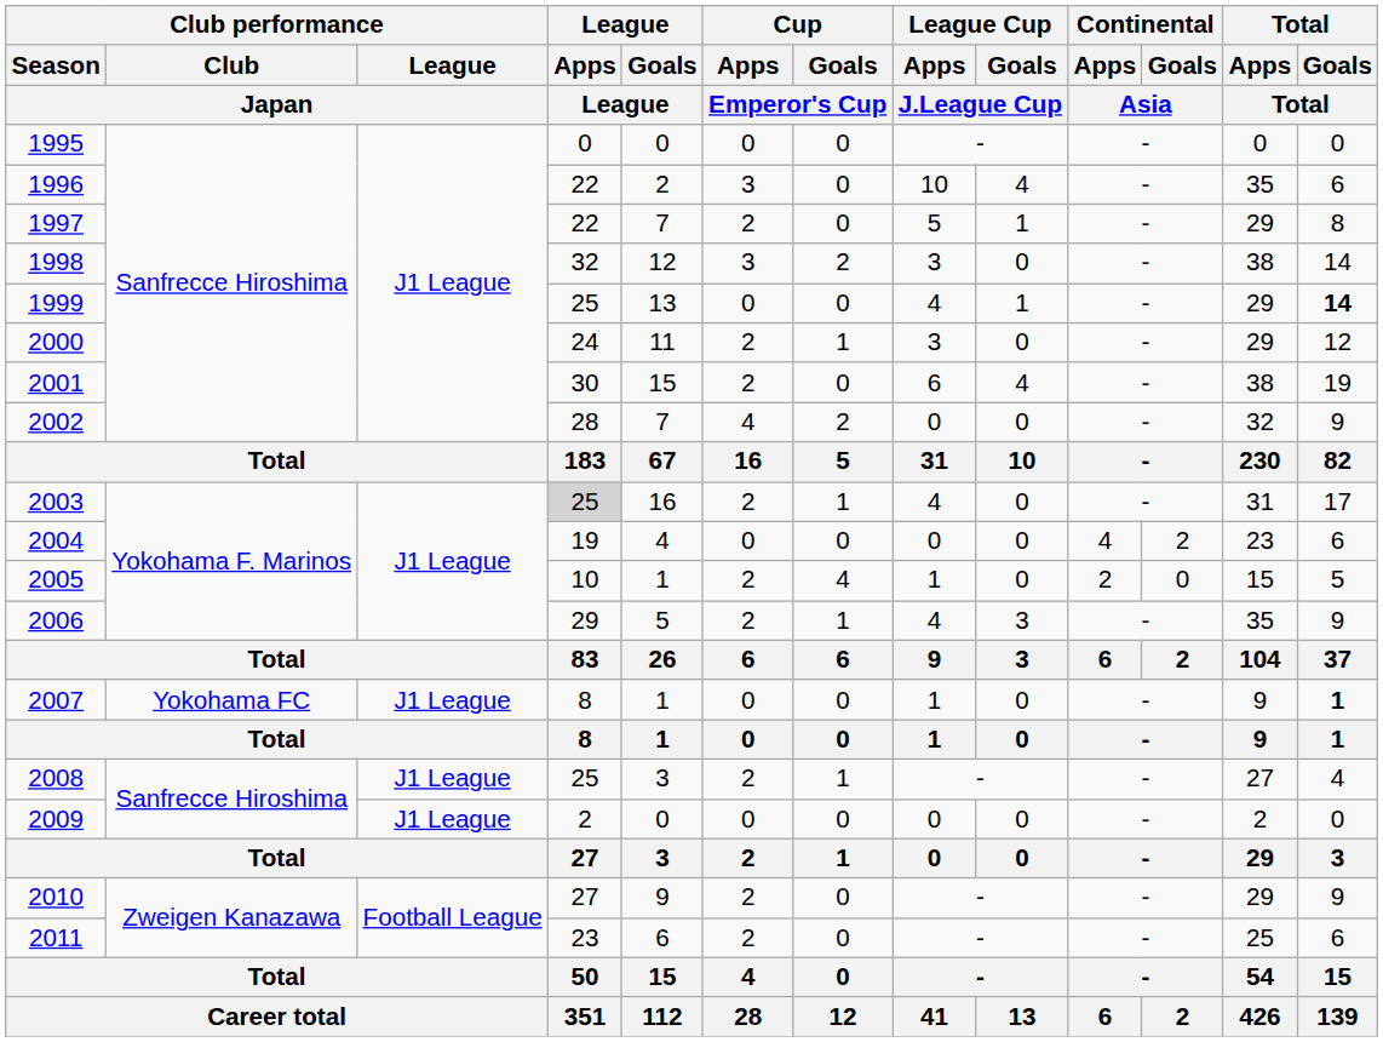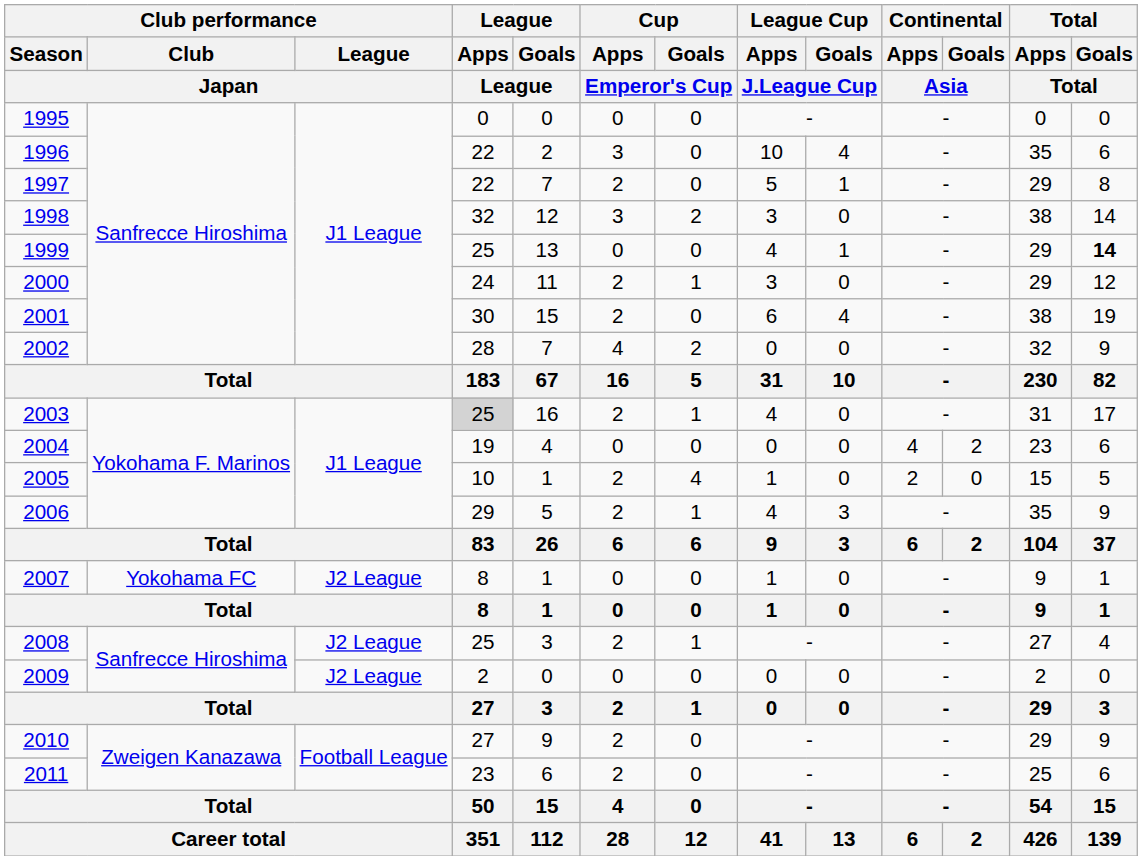 <table class="wikitable" style="text-align:center">
 <tr>
 <th colspan=3>Club performance</th>
 <th colspan=2>League</th>
 <th colspan=2>Cup</th>
 <th colspan=2>League Cup</th>
 <th colspan=2>Continental</th>
 <th colspan=2>Total</th>
 </tr>
 <tr>
 <th>Season</th>
 <th>Club</th>
 <th>League</th>
 <th>Apps</th>
 <th>Goals</th>
 <th>Apps</th>
 <th>Goals</th>
 <th>Apps</th>
 <th>Goals</th>
 <th>Apps</th>
 <th>Goals</th>
 <th>Apps</th>
 <th>Goals</th>
 </tr>
 <tr>
 <th colspan=3>Japan</th>
 <th colspan=2>League</th>
 <th colspan=2><a href='#'>Emperor's Cup</a></th>
 <th colspan=2><a href='#'>J.League Cup</a></th>
 <th colspan=2><a href='#'>Asia</a></th>
 <th colspan=2>Total</th>
 </tr>
 <tr>
 <td><a href='#'>1995</a></td>
 <td rowspan="8"><a href='#'>Sanfrecce Hiroshima</a></td>
 <td rowspan="8"><a href='#'>J1 League</a></td>
 <td>0</td>
 <td>0</td>
 <td>0</td>
 <td>0</td>
 <td colspan="2">-</td>
 <td colspan="2">-</td>
 <td>0</td>
 <td>0</td>
 </tr>
 <tr>
 <td><a href='#'>1996</a></td>
 <td>22</td>
 <td>2</td>
 <td>3</td>
 <td>0</td>
 <td>10</td>
 <td>4</td>
 <td colspan="2">-</td>
 <td>35</td>
 <td>6</td>
 </tr>
 <tr>
 <td><a href='#'>1997</a></td>
 <td>22</td>
 <td>7</td>
 <td>2</td>
 <td>0</td>
 <td>5</td>
 <td>1</td>
 <td colspan="2">-</td>
 <td>29</td>
 <td>8</td>
 </tr>
 <tr>
 <td><a href='#'>1998</a></td>
 <td>32</td>
 <td>12</td>
 <td>3</td>
 <td>2</td>
 <td>3</td>
 <td>0</td>
 <td colspan="2">-</td>
 <td>38</td>
 <td>14</td>
 </tr>
 <tr>
 <td><a href='#'>1999</a></td>
 <td>25</td>
 <td>13</td>
 <td>0</td>
 <td>0</td>
 <td>4</td>
 <td>1</td>
 <td colspan="2">-</td>
 <td>29</td>
 <td><strong>14</strong></td>
 </tr>
 <tr>
 <td><a href='#'>2000</a></td>
 <td>24</td>
 <td>11</td>
 <td>2</td>
 <td>1</td>
 <td>3</td>
 <td>0</td>
 <td colspan="2">-</td>
 <td>29</td>
 <td>12</td>
 </tr>
 <tr>
 <td><a href='#'>2001</a></td>
 <td>30</td>
 <td>15</td>
 <td>2</td>
 <td>0</td>
 <td>6</td>
 <td>4</td>
 <td colspan="2">-</td>
 <td>38</td>
 <td>19</td>
 </tr>
 <tr>
 <td><a href='#'>2002</a></td>
 <td>28</td>
 <td>7</td>
 <td>4</td>
 <td>2</td>
 <td>0</td>
 <td>0</td>
 <td colspan="2">-</td>
 <td>32</td>
 <td>9</td>
 </tr>
 <tr>
 <th colspan="3">Total</th>
 <th>183</th>
 <th>67</th>
 <th>16</th>
 <th>5</th>
 <th>31</th>
 <th>10</th>
 <th colspan="2">-</th>
 <th>230</th>
 <th>82</th>
 </tr>
 <tr>
 <td><a href='#'>2003</a></td>
 <td rowspan="4"><a href='#'>Yokohama F. Marinos</a></td>
 <td rowspan="4"><a href='#'>J1 League</a></td>
 <td style="background: lightgrey;">25</td>
 <td>16</td>
 <td>2</td>
 <td>1</td>
 <td>4</td>
 <td>0</td>
 <td colspan="2">-</td>
 <td>31</td>
 <td>17</td>
 </tr>
 <tr>
 <td><a href='#'>2004</a></td>
 <td>19</td>
 <td>4</td>
 <td>0</td>
 <td>0</td>
 <td>0</td>
 <td>0</td>
 <td>4</td>
 <td>2</td>
 <td>23</td>
 <td>6</td>
 </tr>
 <tr>
 <td><a href='#'>2005</a></td>
 <td>10</td>
 <td>1</td>
 <td>2</td>
 <td>4</td>
 <td>1</td>
 <td>0</td>
 <td>2</td>
 <td>0</td>
 <td>15</td>
 <td>5</td>
 </tr>
 <tr>
 <td><a href='#'>2006</a></td>
 <td>29</td>
 <td>5</td>
 <td>2</td>
 <td>1</td>
 <td>4</td>
 <td>3</td>
 <td colspan="2">-</td>
 <td>35</td>
 <td>9</td>
 </tr>
 <tr>
 <th colspan="3">Total</th>
 <th>83</th>
 <th>26</th>
 <th>6</th>
 <th>6</th>
 <th>9</th>
 <th>3</th>
 <th>6</th>
 <th>2</th>
 <th>104</th>
 <th>37</th>
 </tr>
 <tr>
 <td><a href='#'>2007</a></td>
 <td><a href='#'>Yokohama FC</a></td>
-<td><a href='#'>J1 League</a></td>
+<td><a href='#'>J2 League</a></td>
 <td>8</td>
 <td>1</td>
 <td>0</td>
 <td>0</td>
 <td>1</td>
 <td>0</td>
 <td colspan="2">-</td>
 <td>9</td>
-<td><strong>1</strong></td>
+<td>1</td>
 </tr>
 <tr>
 <th colspan="3">Total</th>
 <th>8</th>
 <th>1</th>
 <th>0</th>
 <th>0</th>
 <th>1</th>
 <th>0</th>
 <th colspan="2">-</th>
 <th>9</th>
 <th>1</th>
 </tr>
 <tr>
 <td><a href='#'>2008</a></td>
 <td rowspan="2"><a href='#'>Sanfrecce Hiroshima</a></td>
-<td><a href='#'>J1 League</a></td>
+<td><a href='#'>J2 League</a></td>
 <td>25</td>
 <td>3</td>
 <td>2</td>
 <td>1</td>
 <td colspan="2">-</td>
 <td colspan="2">-</td>
 <td>27</td>
 <td>4</td>
 </tr>
 <tr>
 <td><a href='#'>2009</a></td>
-<td><a href='#'>J1 League</a></td>
+<td><a href='#'>J2 League</a></td>
 <td>2</td>
 <td>0</td>
 <td>0</td>
 <td>0</td>
 <td>0</td>
 <td>0</td>
 <td colspan="2">-</td>
 <td>2</td>
 <td>0</td>
 </tr>
 <tr>
 <th colspan="3">Total</th>
 <th>27</th>
 <th>3</th>
 <th>2</th>
 <th>1</th>
 <th>0</th>
 <th>0</th>
 <th colspan="2">-</th>
 <th>29</th>
 <th>3</th>
 </tr>
 <tr>
 <td><a href='#'>2010</a></td>
 <td rowspan="2"><a href='#'>Zweigen Kanazawa</a></td>
 <td rowspan="2"><a href='#'>Football League</a></td>
 <td>27</td>
 <td>9</td>
 <td>2</td>
 <td>0</td>
 <td colspan="2">-</td>
 <td colspan="2">-</td>
 <td>29</td>
 <td>9</td>
 </tr>
 <tr>
 <td><a href='#'>2011</a></td>
 <td>23</td>
 <td>6</td>
 <td>2</td>
 <td>0</td>
 <td colspan="2">-</td>
 <td colspan="2">-</td>
 <td>25</td>
 <td>6</td>
 </tr>
 <tr>
 <th colspan="3">Total</th>
 <th>50</th>
 <th>15</th>
 <th>4</th>
 <th>0</th>
 <th colspan="2">-</th>
 <th colspan="2">-</th>
 <th>54</th>
 <th>15</th>
 </tr>
 <tr>
 <th colspan=3>Career total</th>
 <th>351</th>
 <th>112</th>
 <th>28</th>
 <th>12</th>
 <th>41</th>
 <th>13</th>
 <th>6</th>
 <th>2</th>
 <th>426</th>
 <th>139</th>
 </tr>
 </table>
